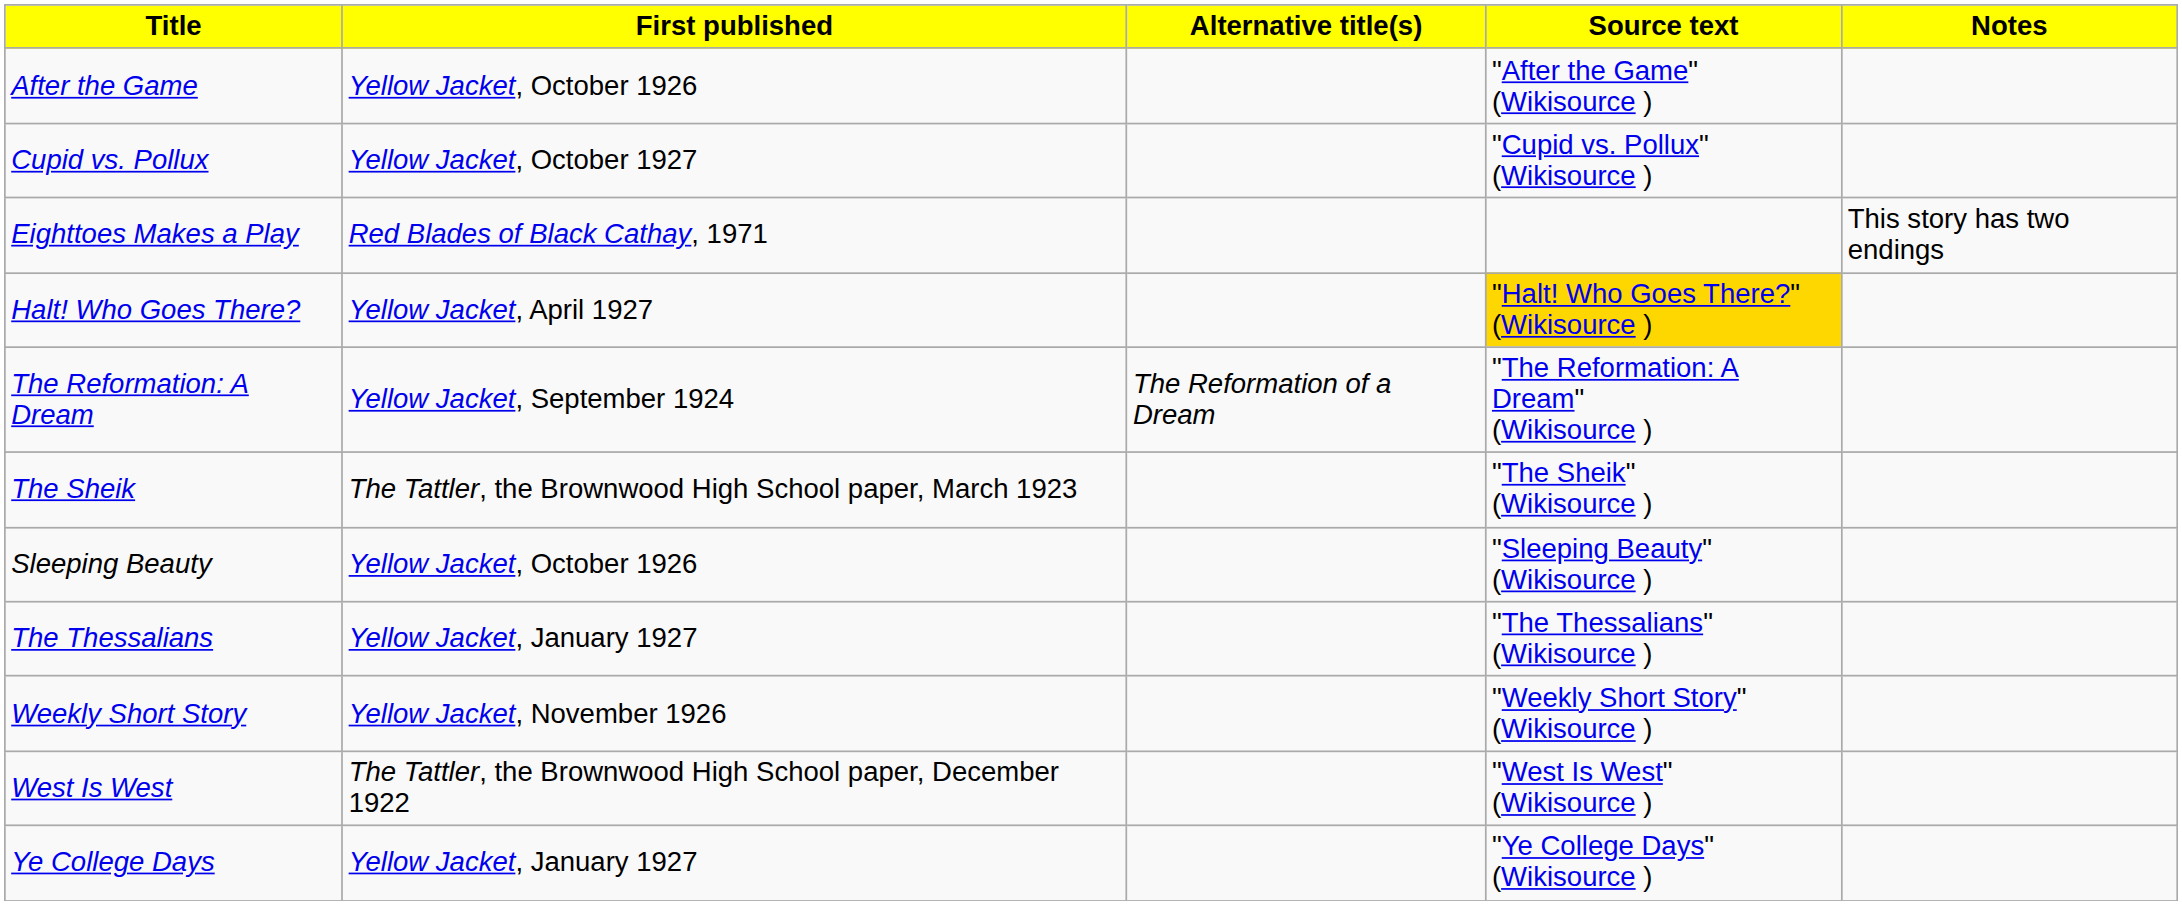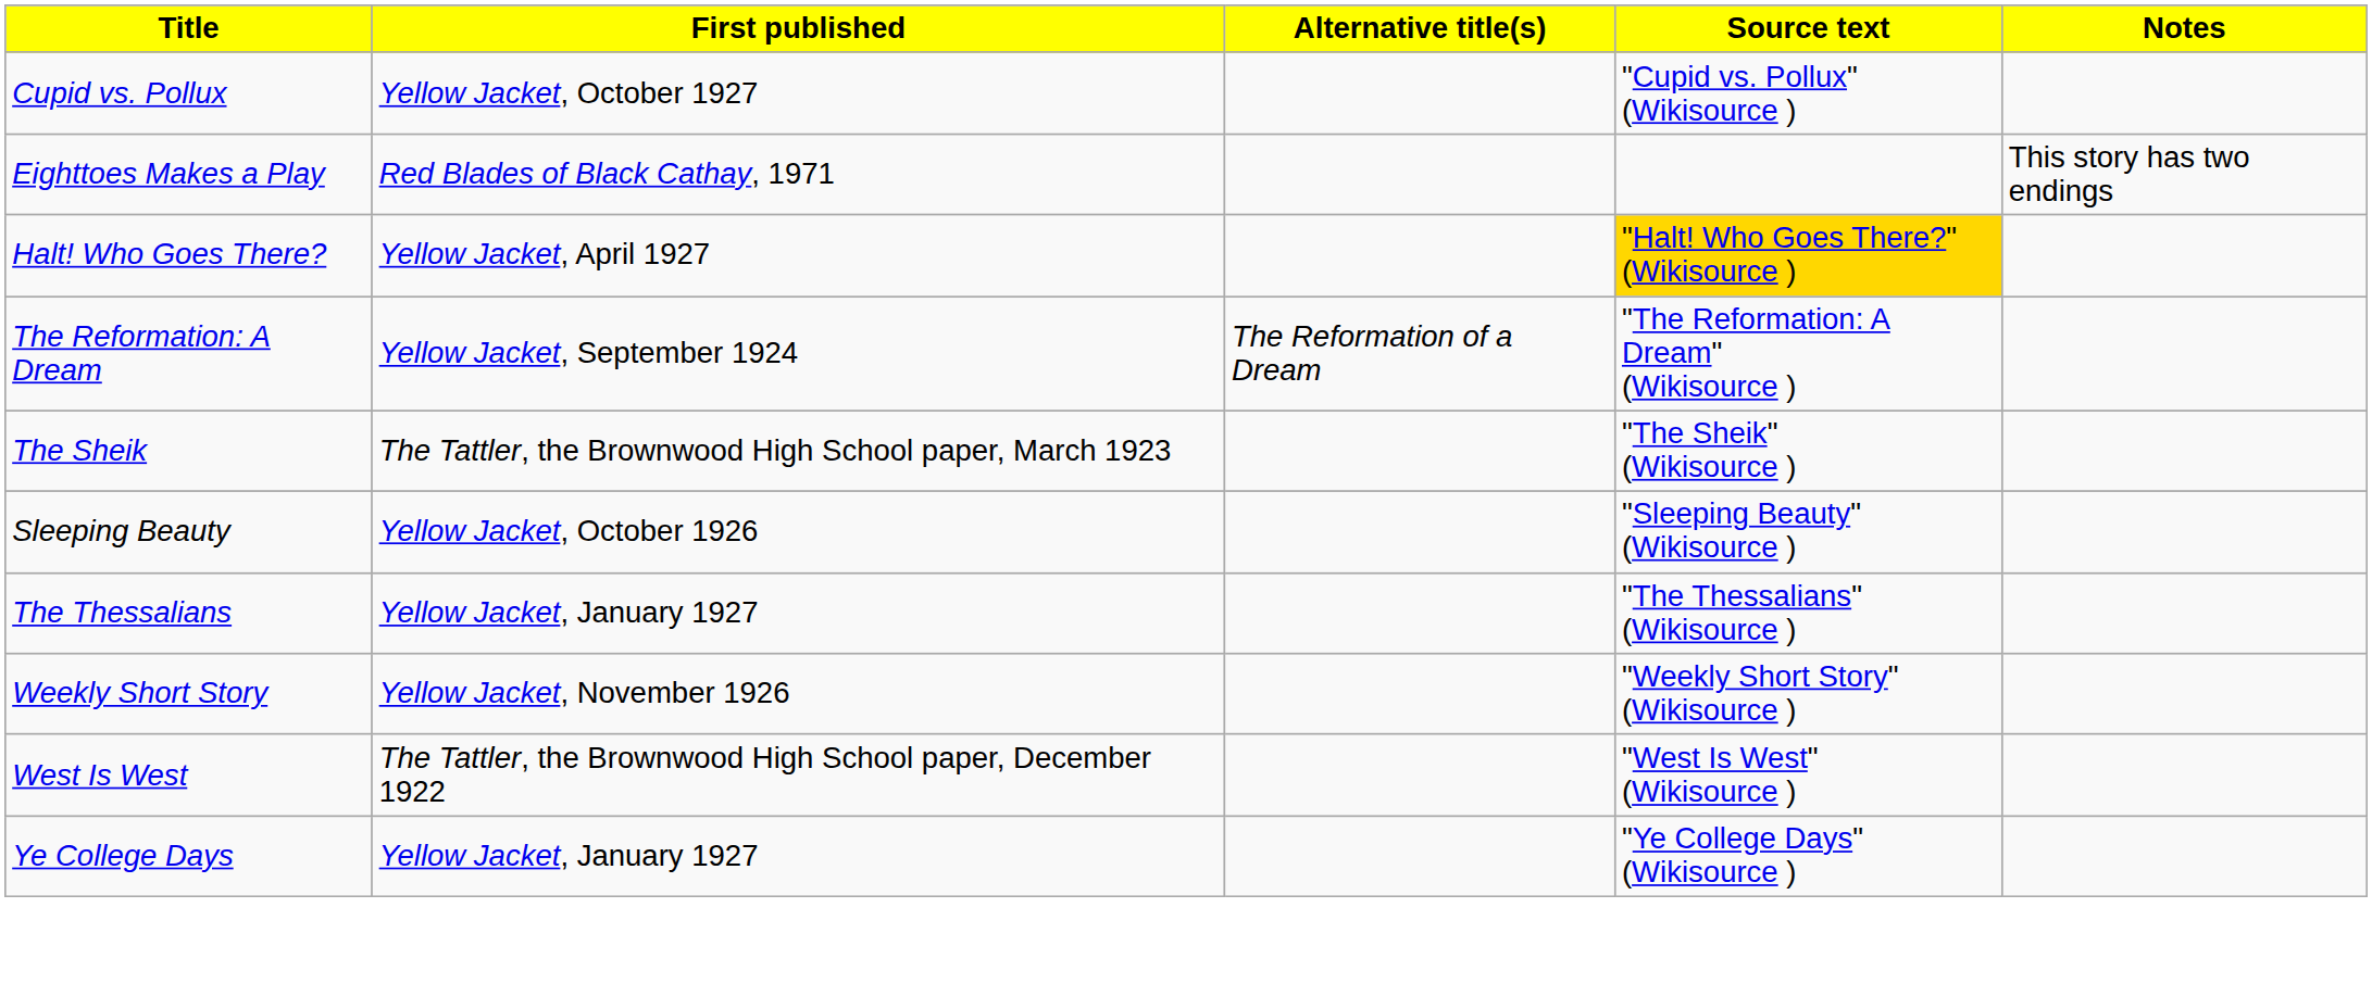 <table class="wikitable" width="100%">
 <tr>
 <th style="background:Yellow;">Title</th>
 <th style="background:Yellow;">First published</th>
 <th style="background:Yellow;">Alternative title(s)</th>
 <th style="background:Yellow;">Source text</th>
 <th style="background:Yellow;">Notes</th>
-</tr>
-<tr>
-<td><em><a href='#'>After the Game</a></em></td>
-<td><em><a href='#'>Yellow Jacket</a></em>, October 1926</td>
-<td></td>
-<td>"<a href='#'>After the Game</a>" <br>(<a href='#'>Wikisource</a> )</td>
-<td></td>
 </tr>
 <tr>
 <td><em><a href='#'>Cupid vs. Pollux</a></em></td>
 <td><em><a href='#'>Yellow Jacket</a></em>, October 1927</td>
 <td></td>
 <td>"<a href='#'>Cupid vs. Pollux</a>" <br>(<a href='#'>Wikisource</a> )</td>
 <td></td>
 </tr>
 <tr>
 <td><em><a href='#'>Eighttoes Makes a Play</a></em></td>
 <td><em><a href='#'>Red Blades of Black Cathay</a></em>, 1971</td>
 <td></td>
 <td></td>
 <td>This story has two endings</td>
 </tr>
 <tr>
 <td><em><a href='#'>Halt! Who Goes There?</a></em></td>
 <td><em><a href='#'>Yellow Jacket</a></em>, April 1927</td>
 <td></td>
 <td style="background: gold;">"<a href='#'>Halt! Who Goes There?</a>" <br>(<a href='#'>Wikisource</a> )</td>
 <td></td>
 </tr>
 <tr>
 <td><em><a href='#'>The Reformation: A Dream</a></em></td>
 <td><em><a href='#'>Yellow Jacket</a></em>, September 1924</td>
 <td><em>The Reformation of a Dream</em></td>
 <td>"<a href='#'>The Reformation: A Dream</a>" <br>(<a href='#'>Wikisource</a> )</td>
 <td></td>
 </tr>
 <tr>
 <td><em><a href='#'>The Sheik</a></em></td>
 <td><em>The Tattler</em>, the Brownwood High School paper, March 1923</td>
 <td></td>
 <td>"<a href='#'>The Sheik</a>" <br>(<a href='#'>Wikisource</a> )</td>
 <td></td>
 </tr>
 <tr>
 <td><em>Sleeping Beauty</em></td>
 <td><em><a href='#'>Yellow Jacket</a></em>, October 1926</td>
 <td></td>
 <td>"<a href='#'>Sleeping Beauty</a>" <br>(<a href='#'>Wikisource</a> )</td>
 <td></td>
 </tr>
 <tr>
 <td><em><a href='#'>The Thessalians</a></em></td>
 <td><em><a href='#'>Yellow Jacket</a></em>, January 1927</td>
 <td></td>
 <td>"<a href='#'>The Thessalians</a>" <br>(<a href='#'>Wikisource</a> )</td>
 <td></td>
 </tr>
 <tr>
 <td><em><a href='#'>Weekly Short Story</a></em></td>
 <td><em><a href='#'>Yellow Jacket</a></em>, November 1926</td>
 <td></td>
 <td>"<a href='#'>Weekly Short Story</a>" <br>(<a href='#'>Wikisource</a> )</td>
 <td></td>
 </tr>
 <tr>
 <td><em><a href='#'>West Is West</a></em></td>
 <td><em>The Tattler</em>, the Brownwood High School paper, December 1922</td>
 <td></td>
 <td>"<a href='#'>West Is West</a>" <br>(<a href='#'>Wikisource</a> )</td>
 <td></td>
 </tr>
 <tr>
 <td><em><a href='#'>Ye College Days</a></em></td>
 <td><em><a href='#'>Yellow Jacket</a></em>, January 1927</td>
 <td></td>
 <td>"<a href='#'>Ye College Days</a>" <br>(<a href='#'>Wikisource</a> )</td>
 <td></td>
 </tr>
 </table>
